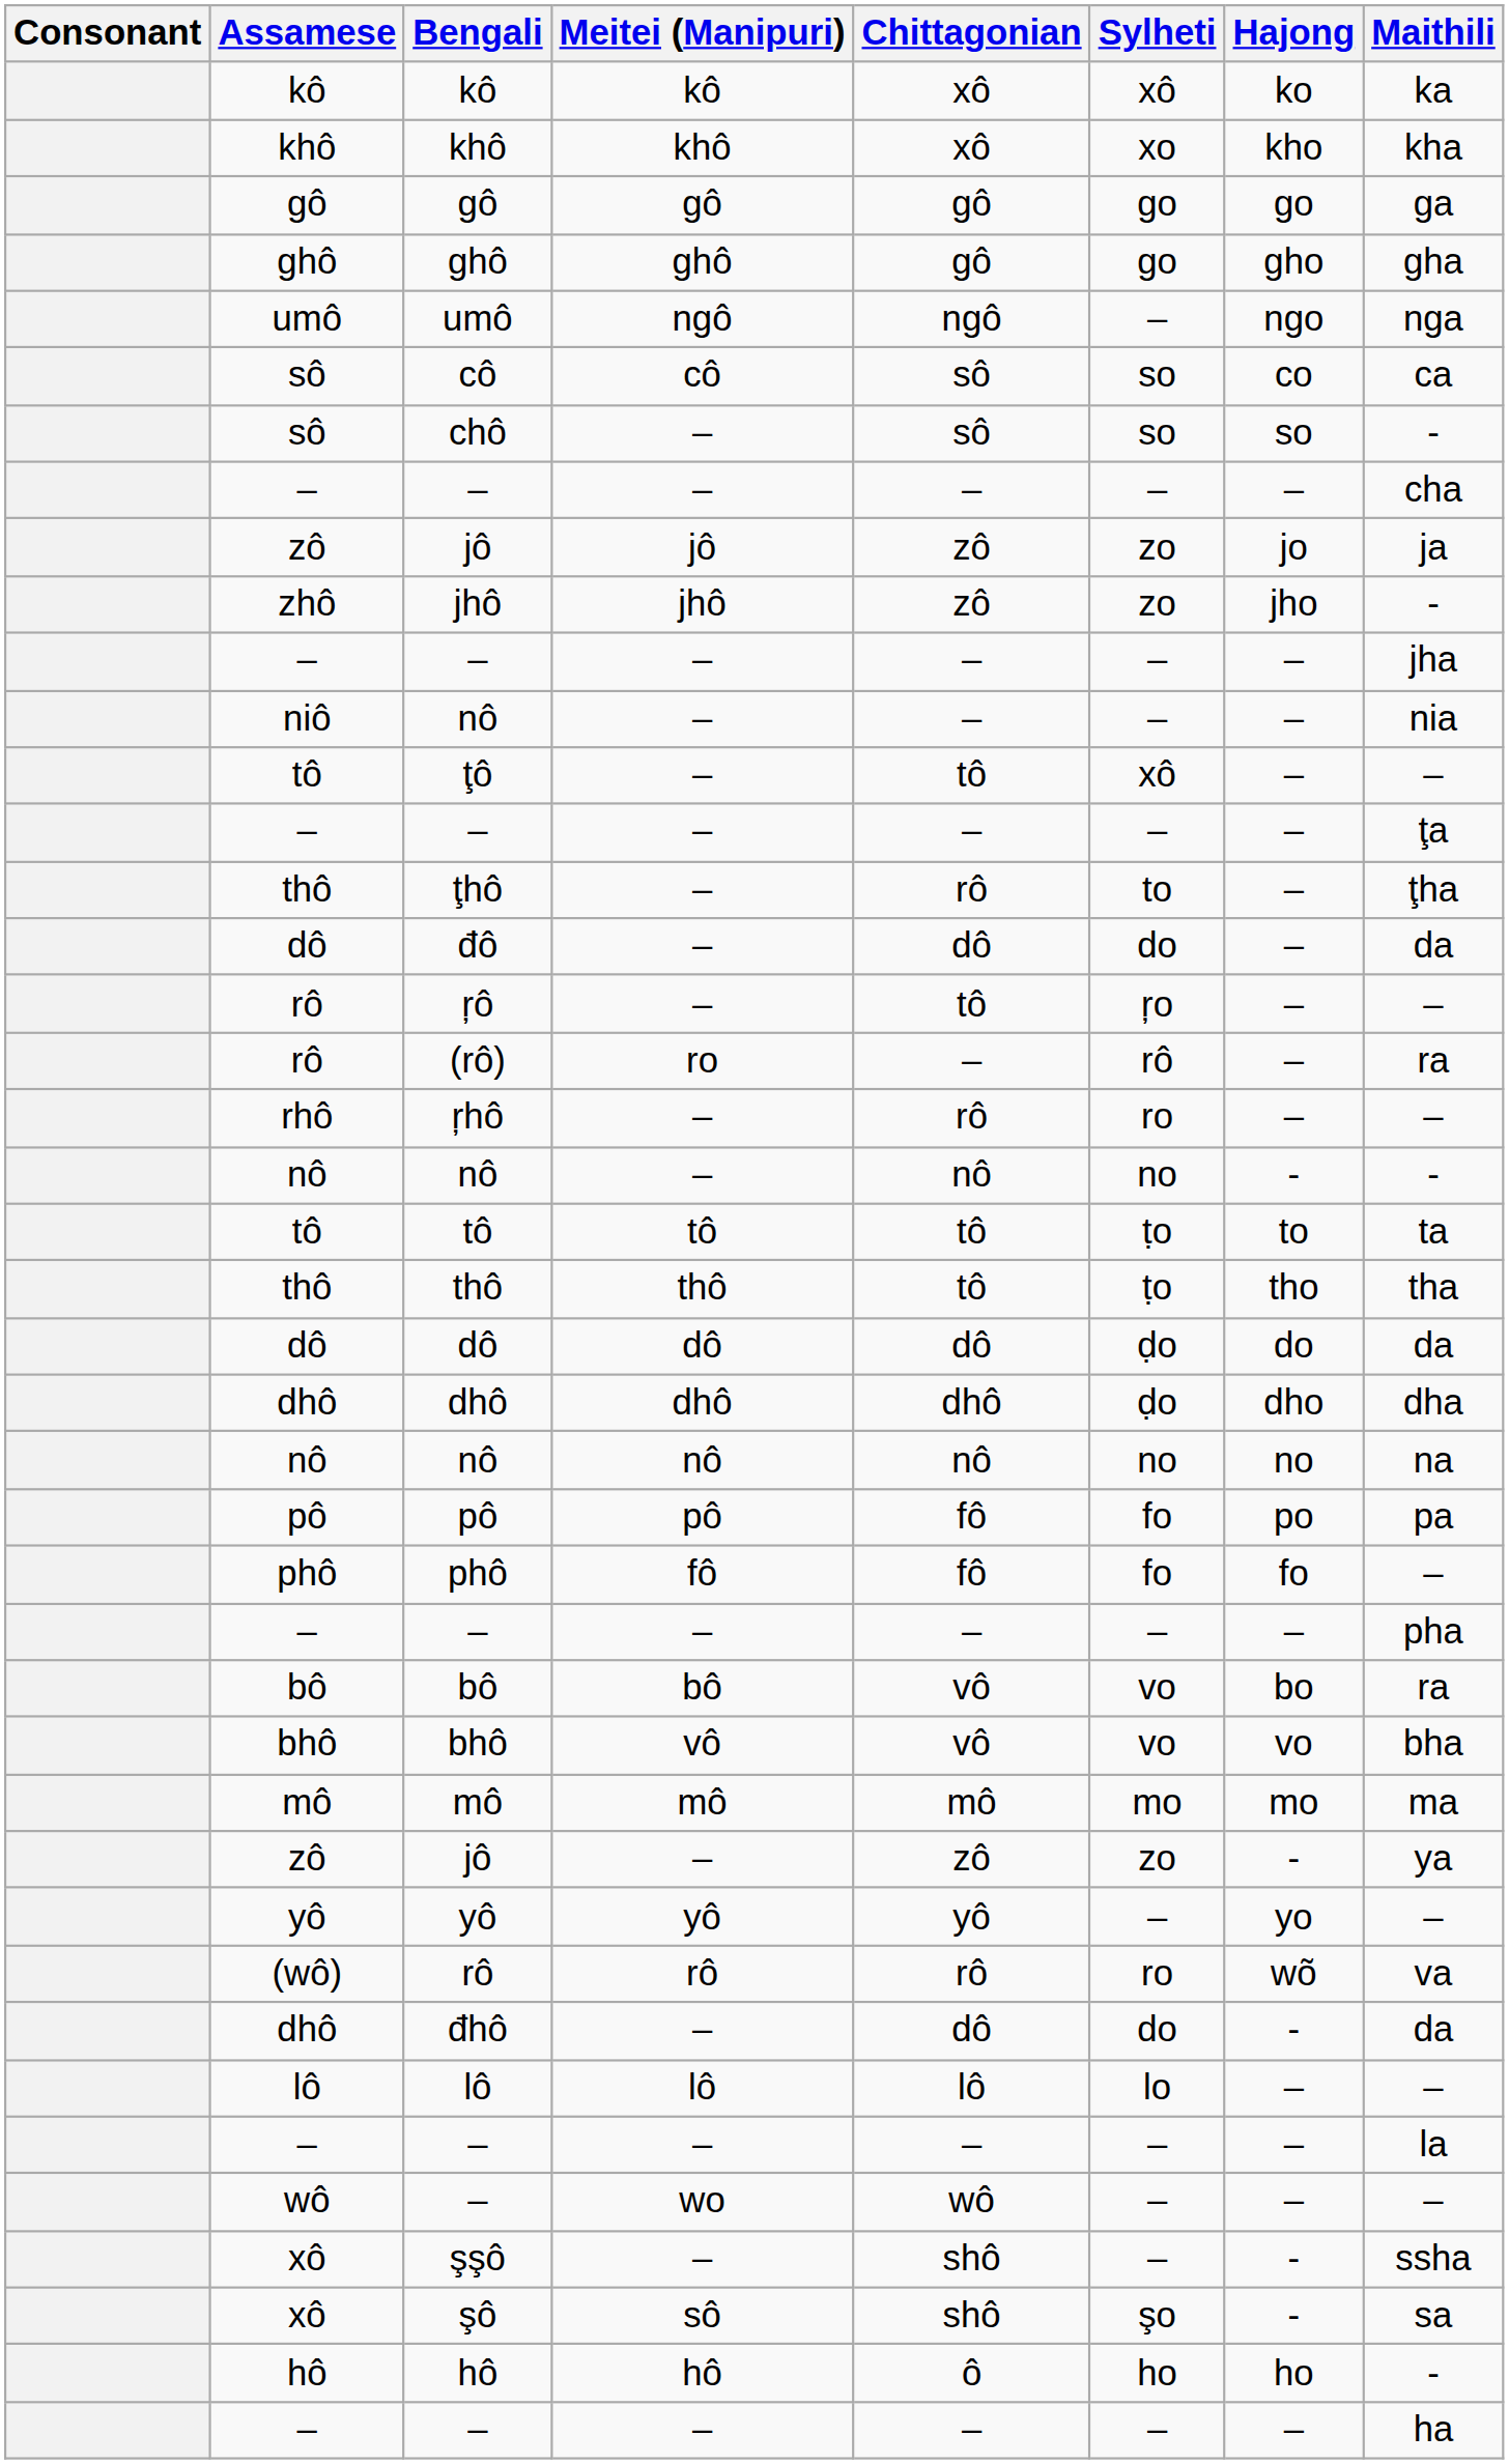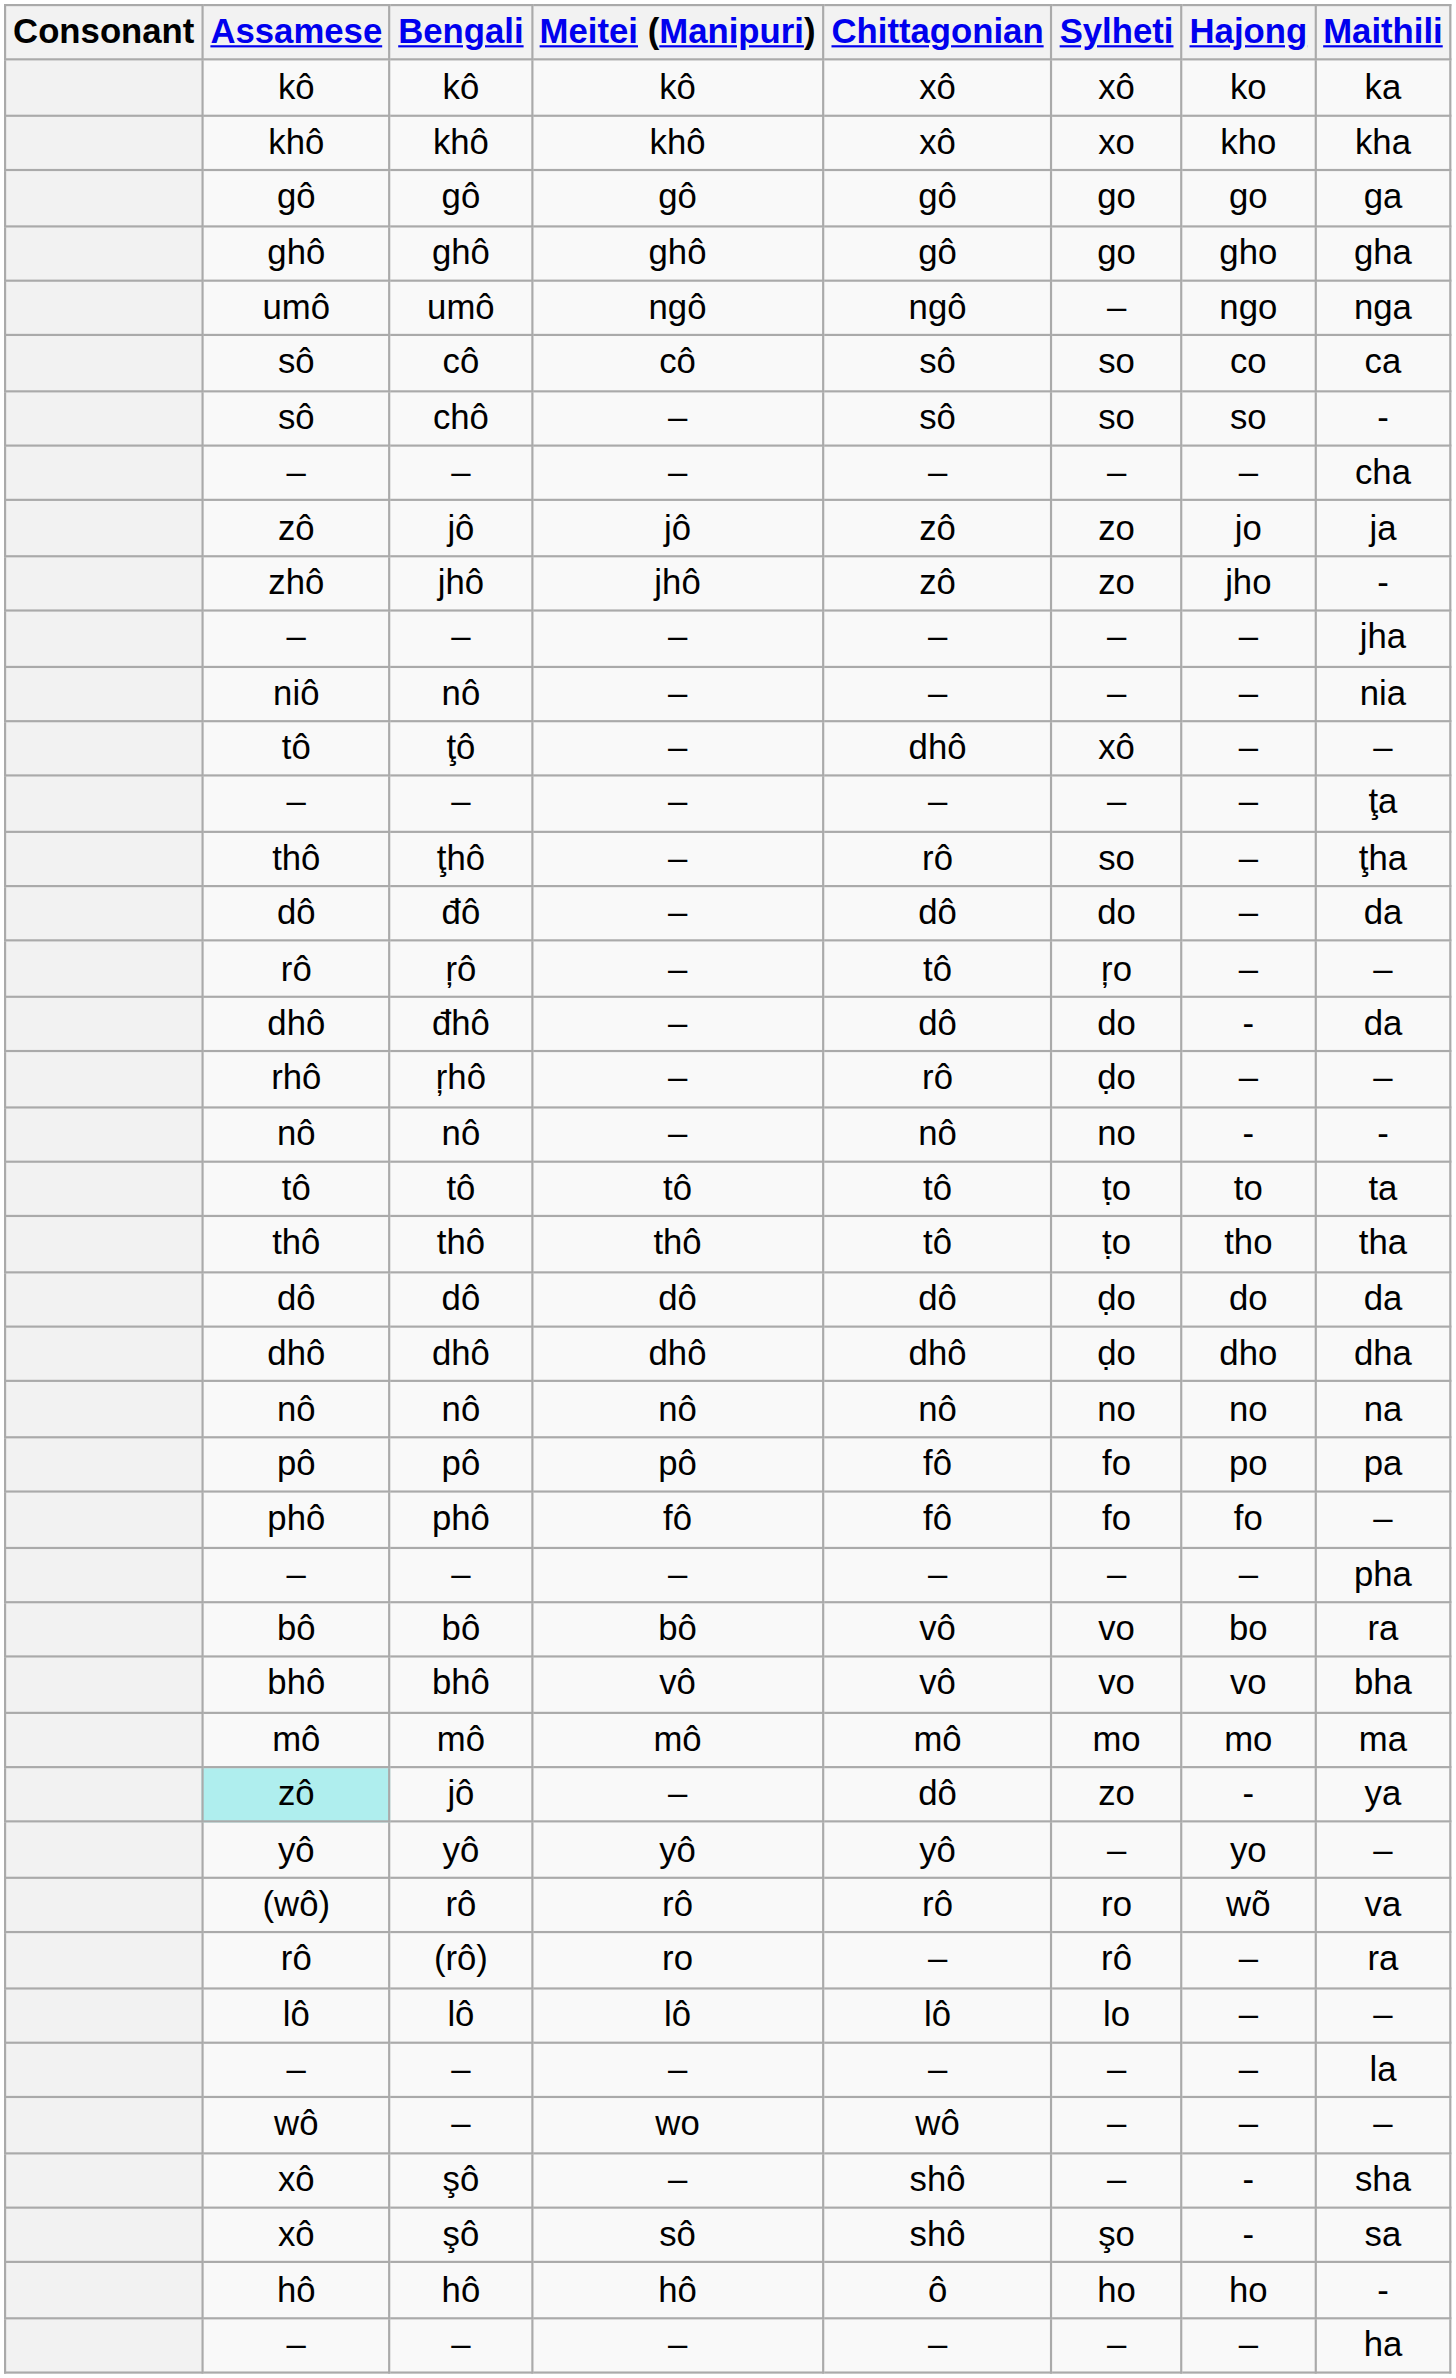 <table class="wikitable">
 <tr>
 <th>Consonant</th>
 <th><a href='#'>Assamese</a></th>
 <th><a href='#'>Bengali</a></th>
 <th><a href='#'>Meitei</a> (<a href='#'>Manipuri</a>)</th>
 <th><a href='#'>Chittagonian</a></th>
 <th><a href='#'>Sylheti</a></th>
 <th><a href='#'>Hajong</a></th>
 <th><a href='#'>Maithili</a></th>
 </tr>
 <tr style="text-align:center">
 <th></th>
 <td>kô</td>
 <td>kô</td>
 <td>kô</td>
 <td>xô</td>
 <td>xô</td>
 <td>ko</td>
 <td>ka</td>
 </tr>
 <tr style="text-align:center">
 <th></th>
 <td>khô</td>
 <td>khô</td>
 <td>khô</td>
 <td>xô</td>
 <td>xo</td>
 <td>kho</td>
 <td>kha</td>
 </tr>
 <tr style="text-align:center">
 <th></th>
 <td>gô</td>
 <td>gô</td>
 <td>gô</td>
 <td>gô</td>
 <td>go</td>
 <td>go</td>
 <td>ga</td>
 </tr>
 <tr style="text-align:center">
 <th></th>
 <td>ghô</td>
 <td>ghô</td>
 <td>ghô</td>
 <td>gô</td>
 <td>go</td>
 <td>gho</td>
 <td>gha</td>
 </tr>
 <tr style="text-align:center">
 <th></th>
 <td>umô</td>
 <td>umô</td>
 <td>ngô</td>
 <td>ngô</td>
 <td>–</td>
 <td>ngo</td>
 <td>nga</td>
 </tr>
 <tr style="text-align:center">
 <th></th>
 <td>sô</td>
 <td>cô</td>
 <td>cô</td>
 <td>sô</td>
 <td>so</td>
 <td>co</td>
 <td>ca</td>
 </tr>
 <tr style="text-align:center">
 <th></th>
 <td>sô</td>
 <td>chô</td>
 <td>–</td>
 <td>sô</td>
 <td>so</td>
 <td>so</td>
 <td>-</td>
 </tr>
 <tr style="text-align:center">
 <th></th>
 <td>–</td>
 <td>–</td>
 <td>–</td>
 <td>–</td>
 <td>–</td>
 <td>–</td>
 <td>cha</td>
 </tr>
 <tr style="text-align:center">
 <th></th>
 <td>zô</td>
 <td>jô</td>
 <td>jô</td>
 <td>zô</td>
 <td>zo</td>
 <td>jo</td>
 <td>ja</td>
 </tr>
 <tr style="text-align:center">
 <th></th>
 <td>zhô</td>
 <td>jhô</td>
 <td>jhô</td>
 <td>zô</td>
 <td>zo</td>
 <td>jho</td>
 <td>-</td>
 </tr>
 <tr style="text-align:center">
 <th></th>
 <td>–</td>
 <td>–</td>
 <td>–</td>
 <td>–</td>
 <td>–</td>
 <td>–</td>
 <td>jha</td>
 </tr>
 <tr style="text-align:center">
 <th></th>
 <td>niô</td>
 <td>nô</td>
 <td>–</td>
 <td>–</td>
 <td>–</td>
 <td>–</td>
 <td>nia</td>
 </tr>
 <tr style="text-align:center">
 <th></th>
 <td>tô</td>
 <td>ţô</td>
 <td>–</td>
-<td>tô</td>
+<td>dhô</td>
 <td>xô</td>
 <td>–</td>
 <td>–</td>
 </tr>
 <tr style="text-align:center">
 <th></th>
 <td>–</td>
 <td>–</td>
 <td>–</td>
 <td>–</td>
 <td>–</td>
 <td>–</td>
 <td>ţa</td>
 </tr>
 <tr style="text-align:center">
 <th></th>
 <td>thô</td>
 <td>ţhô</td>
 <td>–</td>
 <td>rô</td>
-<td>to</td>
+<td>so</td>
 <td>–</td>
 <td>ţha</td>
 </tr>
 <tr style="text-align:center">
 <th></th>
 <td>dô</td>
 <td>đô</td>
 <td>–</td>
 <td>dô</td>
 <td>do</td>
 <td>–</td>
 <td>da</td>
 </tr>
 <tr style="text-align:center">
 <th></th>
 <td>rô</td>
 <td>ŗô</td>
 <td>–</td>
 <td>tô</td>
 <td>ŗo</td>
 <td>–</td>
 <td>–</td>
 </tr>
 <tr style="text-align:center">
 <th></th>
-<td>rô</td>
-<td>(rô)</td>
-<td>ro</td>
+<td>dhô</td>
+<td>đhô</td>
 <td>–</td>
-<td>rô</td>
-<td>–</td>
-<td>ra</td>
+<td>dô</td>
+<td>do</td>
+<td>-</td>
+<td>da</td>
 </tr>
 <tr style="text-align:center">
 <th></th>
 <td>rhô</td>
 <td>ŗhô</td>
 <td>–</td>
 <td>rô</td>
-<td>ro</td>
+<td>ḍo</td>
 <td>–</td>
 <td>–</td>
 </tr>
 <tr style="text-align:center">
 <th></th>
 <td>nô</td>
 <td>nô</td>
 <td>–</td>
 <td>nô</td>
 <td>no</td>
 <td>-</td>
 <td>-</td>
 </tr>
 <tr style="text-align:center">
 <th></th>
 <td>tô</td>
 <td>tô</td>
 <td>tô</td>
 <td>tô</td>
 <td>ṭo</td>
 <td>to</td>
 <td>ta</td>
 </tr>
 <tr style="text-align:center">
 <th></th>
 <td>thô</td>
 <td>thô</td>
 <td>thô</td>
 <td>tô</td>
 <td>ṭo</td>
 <td>tho</td>
 <td>tha</td>
 </tr>
 <tr style="text-align:center">
 <th></th>
 <td>dô</td>
 <td>dô</td>
 <td>dô</td>
 <td>dô</td>
 <td>ḍo</td>
 <td>do</td>
 <td>da</td>
 </tr>
 <tr style="text-align:center">
 <th></th>
 <td>dhô</td>
 <td>dhô</td>
 <td>dhô</td>
 <td>dhô</td>
 <td>ḍo</td>
 <td>dho</td>
 <td>dha</td>
 </tr>
 <tr style="text-align:center">
 <th></th>
 <td>nô</td>
 <td>nô</td>
 <td>nô</td>
 <td>nô</td>
 <td>no</td>
 <td>no</td>
 <td>na</td>
 </tr>
 <tr style="text-align:center">
 <th></th>
 <td>pô</td>
 <td>pô</td>
 <td>pô</td>
 <td>fô</td>
 <td>fo</td>
 <td>po</td>
 <td>pa</td>
 </tr>
 <tr style="text-align:center">
 <th></th>
 <td>phô</td>
 <td>phô</td>
 <td>fô</td>
 <td>fô</td>
 <td>fo</td>
 <td>fo</td>
 <td>–</td>
 </tr>
 <tr style="text-align:center">
 <th></th>
 <td>–</td>
 <td>–</td>
 <td>–</td>
 <td>–</td>
 <td>–</td>
 <td>–</td>
 <td>pha</td>
 </tr>
 <tr style="text-align:center">
 <th></th>
 <td>bô</td>
 <td>bô</td>
 <td>bô</td>
 <td>vô</td>
 <td>vo</td>
 <td>bo</td>
 <td>ra</td>
 </tr>
 <tr style="text-align:center">
 <th></th>
 <td>bhô</td>
 <td>bhô</td>
 <td>vô</td>
 <td>vô</td>
 <td>vo</td>
 <td>vo</td>
 <td>bha</td>
 </tr>
 <tr style="text-align:center">
 <th></th>
 <td>mô</td>
 <td>mô</td>
 <td>mô</td>
 <td>mô</td>
 <td>mo</td>
 <td>mo</td>
 <td>ma</td>
 </tr>
 <tr style="text-align:center">
 <th></th>
-<td>zô</td>
+<td style="background: paleturquoise;">zô</td>
 <td>jô</td>
 <td>–</td>
-<td>zô</td>
+<td>dô</td>
 <td>zo</td>
 <td>-</td>
 <td>ya</td>
 </tr>
 <tr style="text-align:center">
 <th></th>
 <td>yô</td>
 <td>yô</td>
 <td>yô</td>
 <td>yô</td>
 <td>–</td>
 <td>yo</td>
 <td>–</td>
 </tr>
 <tr style="text-align:center">
 <th></th>
 <td>(wô)</td>
 <td>rô</td>
 <td>rô</td>
 <td>rô</td>
 <td>ro</td>
 <td>wõ</td>
 <td>va</td>
 </tr>
 <tr style="text-align:center">
 <th></th>
-<td>dhô</td>
-<td>đhô</td>
+<td>rô</td>
+<td>(rô)</td>
+<td>ro</td>
 <td>–</td>
-<td>dô</td>
-<td>do</td>
-<td>-</td>
-<td>da</td>
+<td>rô</td>
+<td>–</td>
+<td>ra</td>
 </tr>
 <tr style="text-align:center">
 <th></th>
 <td>lô</td>
 <td>lô</td>
 <td>lô</td>
 <td>lô</td>
 <td>lo</td>
 <td>–</td>
 <td>–</td>
 </tr>
 <tr style="text-align:center">
 <th></th>
 <td>–</td>
 <td>–</td>
 <td>–</td>
 <td>–</td>
 <td>–</td>
 <td>–</td>
 <td>la</td>
 </tr>
 <tr style="text-align:center">
 <th></th>
 <td>wô</td>
 <td>–</td>
 <td>wo</td>
 <td>wô</td>
 <td>–</td>
 <td>–</td>
 <td>–</td>
 </tr>
 <tr style="text-align:center">
 <th></th>
 <td>xô</td>
-<td>şşô</td>
+<td>şô</td>
 <td>–</td>
 <td>shô</td>
 <td>–</td>
 <td>-</td>
-<td>ssha</td>
+<td>sha</td>
 </tr>
 <tr style="text-align:center">
 <th></th>
 <td>xô</td>
 <td>şô</td>
 <td>sô</td>
 <td>shô</td>
 <td>şo</td>
 <td>-</td>
 <td>sa</td>
 </tr>
 <tr style="text-align:center">
 <th></th>
 <td>hô</td>
 <td>hô</td>
 <td>hô</td>
 <td>ô</td>
 <td>ho</td>
 <td>ho</td>
 <td>-</td>
 </tr>
 <tr style="text-align:center">
 <th></th>
 <td>–</td>
 <td>–</td>
 <td>–</td>
 <td>–</td>
 <td>–</td>
 <td>–</td>
 <td>ha</td>
 </tr>
 </table>
